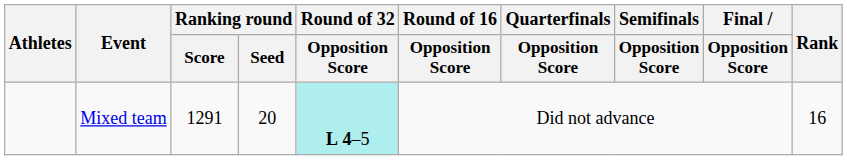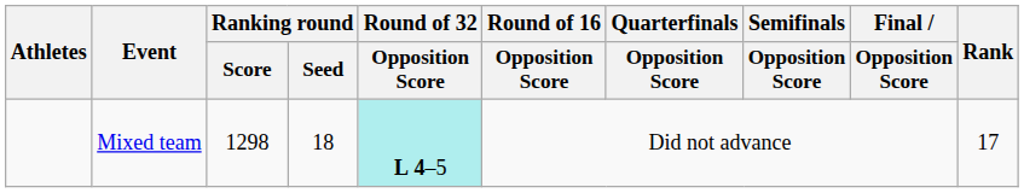 <table class="wikitable" style="font-size:90%;">
 <tr>
 <th rowspan="2">Athletes</th>
 <th rowspan="2">Event</th>
 <th colspan="2">Ranking round</th>
 <th>Round of 32</th>
 <th>Round of 16</th>
 <th>Quarterfinals</th>
 <th>Semifinals</th>
 <th>Final / </th>
 <th rowspan=2>Rank</th>
 </tr>
 <tr style="font-size:95%">
 <th>Score</th>
 <th>Seed</th>
 <th>Opposition<br>Score</th>
 <th>Opposition<br>Score</th>
 <th>Opposition<br>Score</th>
 <th>Opposition<br>Score</th>
 <th>Opposition<br>Score</th>
 </tr>
 <tr align=center>
 <td align=left><br></td>
 <td rowspan=2><a href='#'>Mixed team</a></td>
-<td>1291</td>
-<td>20</td>
+<td>1298</td>
+<td>18</td>
 <td style="background: paleturquoise;"><br><br><strong>L</strong> <strong>4</strong>–5</td>
 <td colspan=4>Did not advance</td>
-<td>16</td>
+<td>17</td>
 </tr>
 </table>
